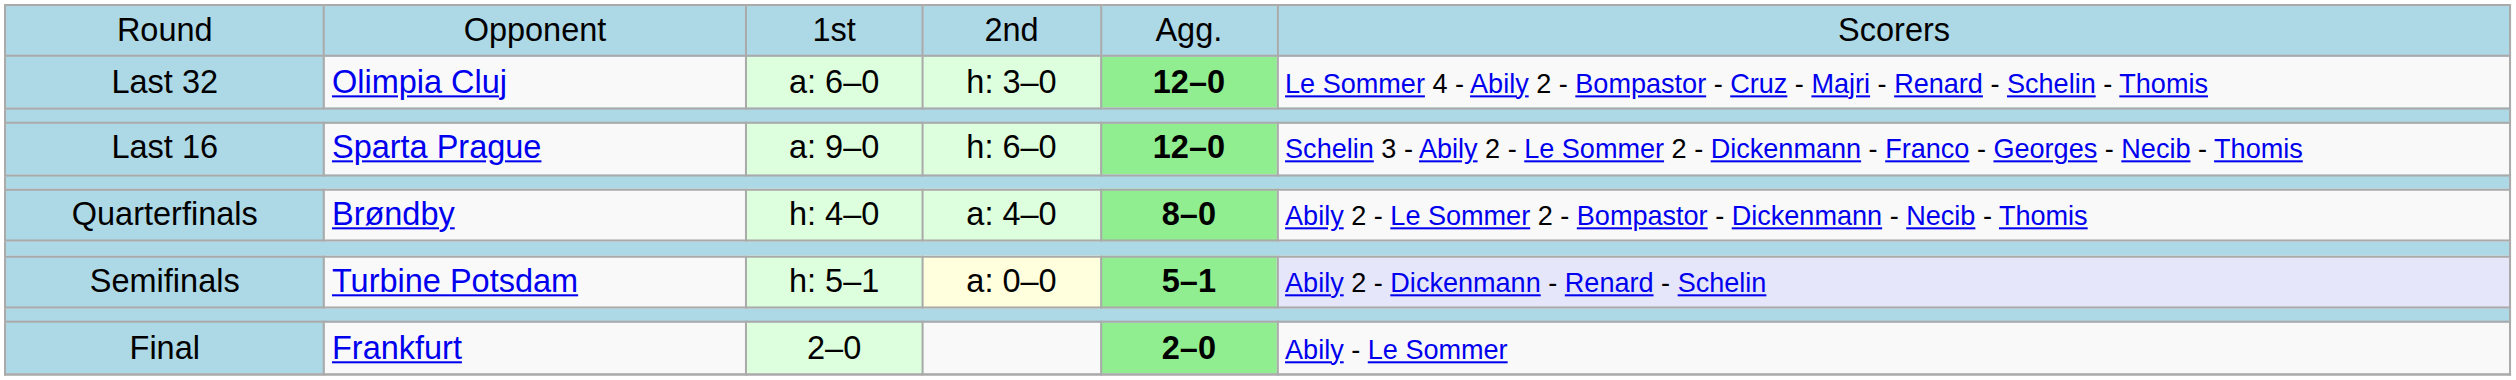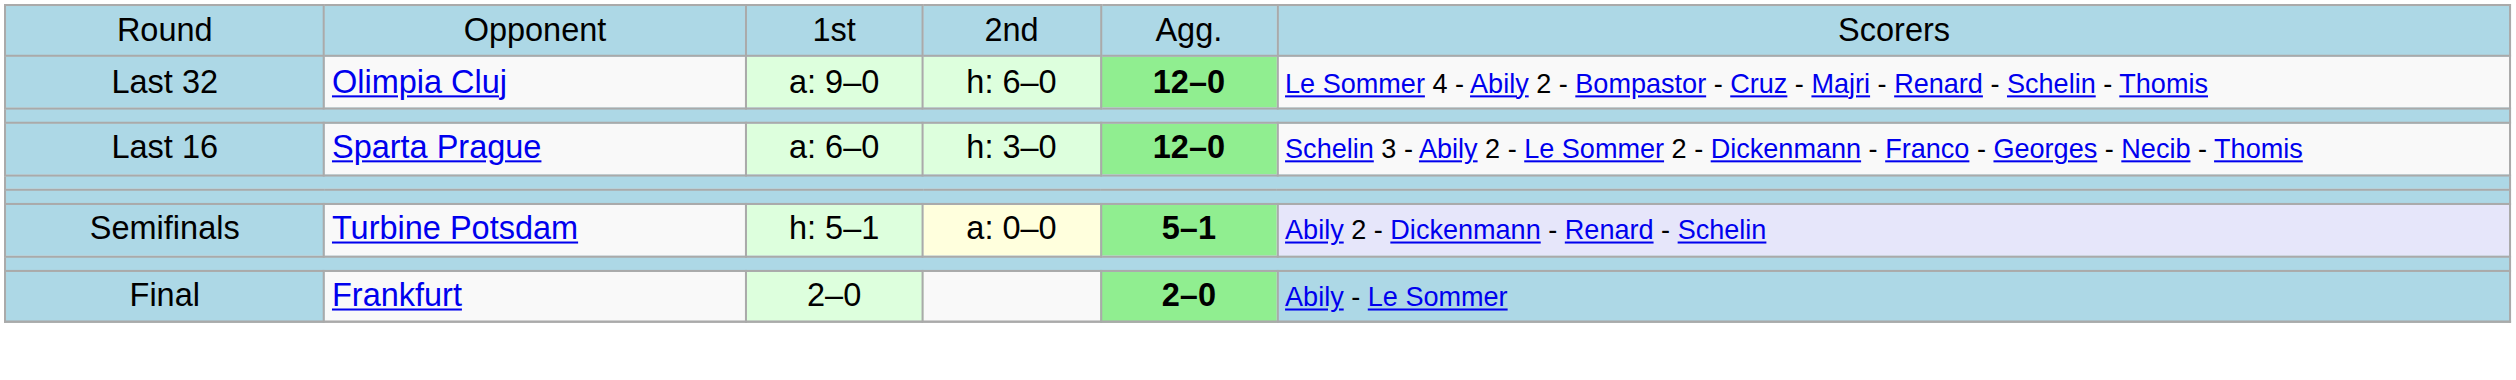 <table class="wikitable" style="text-align:center">
 <tr bgcolor=lightblue>
 <td width=150px>Round</td>
 <td width=200px>Opponent</td>
 <td width=80px>1st</td>
 <td width=80px>2nd</td>
 <td width=80px>Agg.</td>
 <td width=600px>Scorers</td>
 </tr>
 <tr>
 <td bgcolor=lightblue>Last 32</td>
 <td align=left> <a href='#'>Olimpia Cluj</a></td>
-<td bgcolor="#ddffdd">a: 6–0</td>
-<td bgcolor="#ddffdd">h: 3–0</td>
+<td bgcolor="#ddffdd">a: 9–0</td>
+<td bgcolor="#ddffdd">h: 6–0</td>
 <td bgcolor=lightgreen><strong>12–0</strong></td>
 <td align=left><small><a href='#'>Le Sommer</a> 4 - <a href='#'>Abily</a> 2 - <a href='#'>Bompastor</a> - <a href='#'>Cruz</a> - <a href='#'>Majri</a> - <a href='#'>Renard</a> - <a href='#'>Schelin</a> - <a href='#'>Thomis</a></small></td>
 </tr>
 <tr bgcolor=lightblue>
 <td colspan=6></td>
 </tr>
 <tr>
 <td bgcolor=lightblue>Last 16</td>
 <td align=left> <a href='#'>Sparta Prague</a></td>
-<td bgcolor="#ddffdd">a: 9–0</td>
-<td bgcolor="#ddffdd">h: 6–0</td>
+<td bgcolor="#ddffdd">a: 6–0</td>
+<td bgcolor="#ddffdd">h: 3–0</td>
 <td bgcolor=lightgreen><strong>12–0</strong></td>
 <td align=left><small><a href='#'>Schelin</a> 3 - <a href='#'>Abily</a> 2 - <a href='#'>Le Sommer</a> 2 - <a href='#'>Dickenmann</a> - <a href='#'>Franco</a> - <a href='#'>Georges</a> - <a href='#'>Necib</a> - <a href='#'>Thomis</a></small></td>
 </tr>
 <tr bgcolor=lightblue>
 <td colspan=6></td>
-</tr>
-<tr>
-<td bgcolor=lightblue>Quarterfinals</td>
-<td align=left> <a href='#'>Brøndby</a></td>
-<td bgcolor="#ddffdd">h: 4–0</td>
-<td bgcolor="#ddffdd">a: 4–0</td>
-<td bgcolor=lightgreen><strong>8–0</strong></td>
-<td align=left><small><a href='#'>Abily</a> 2 - <a href='#'>Le Sommer</a> 2 - <a href='#'>Bompastor</a> - <a href='#'>Dickenmann</a> - <a href='#'>Necib</a> - <a href='#'>Thomis</a></small></td>
 </tr>
 <tr bgcolor=lightblue>
 <td colspan=6></td>
 </tr>
 <tr>
 <td bgcolor=lightblue>Semifinals</td>
 <td align=left> <a href='#'>Turbine Potsdam</a></td>
 <td bgcolor="#ddffdd">h: 5–1</td>
 <td bgcolor="#ffffdd">a: 0–0</td>
 <td bgcolor=lightgreen><strong>5–1</strong></td>
 <td align=left style="background: lavender;"><small><a href='#'>Abily</a> 2 - <a href='#'>Dickenmann</a> - <a href='#'>Renard</a> - <a href='#'>Schelin</a></small></td>
 </tr>
 <tr bgcolor=lightblue>
 <td colspan=6></td>
 </tr>
 <tr>
 <td bgcolor=lightblue>Final</td>
 <td align=left> <a href='#'>Frankfurt</a></td>
 <td bgcolor="#ddffdd">2–0</td>
 <td></td>
 <td bgcolor=lightgreen><strong>2–0</strong></td>
-<td align=left><small><a href='#'>Abily</a> - <a href='#'>Le Sommer</a></small></td>
+<td align=left style="background: lightblue;"><small><a href='#'>Abily</a> - <a href='#'>Le Sommer</a></small></td>
 </tr>
 <tr>
 </tr>
 </table>
